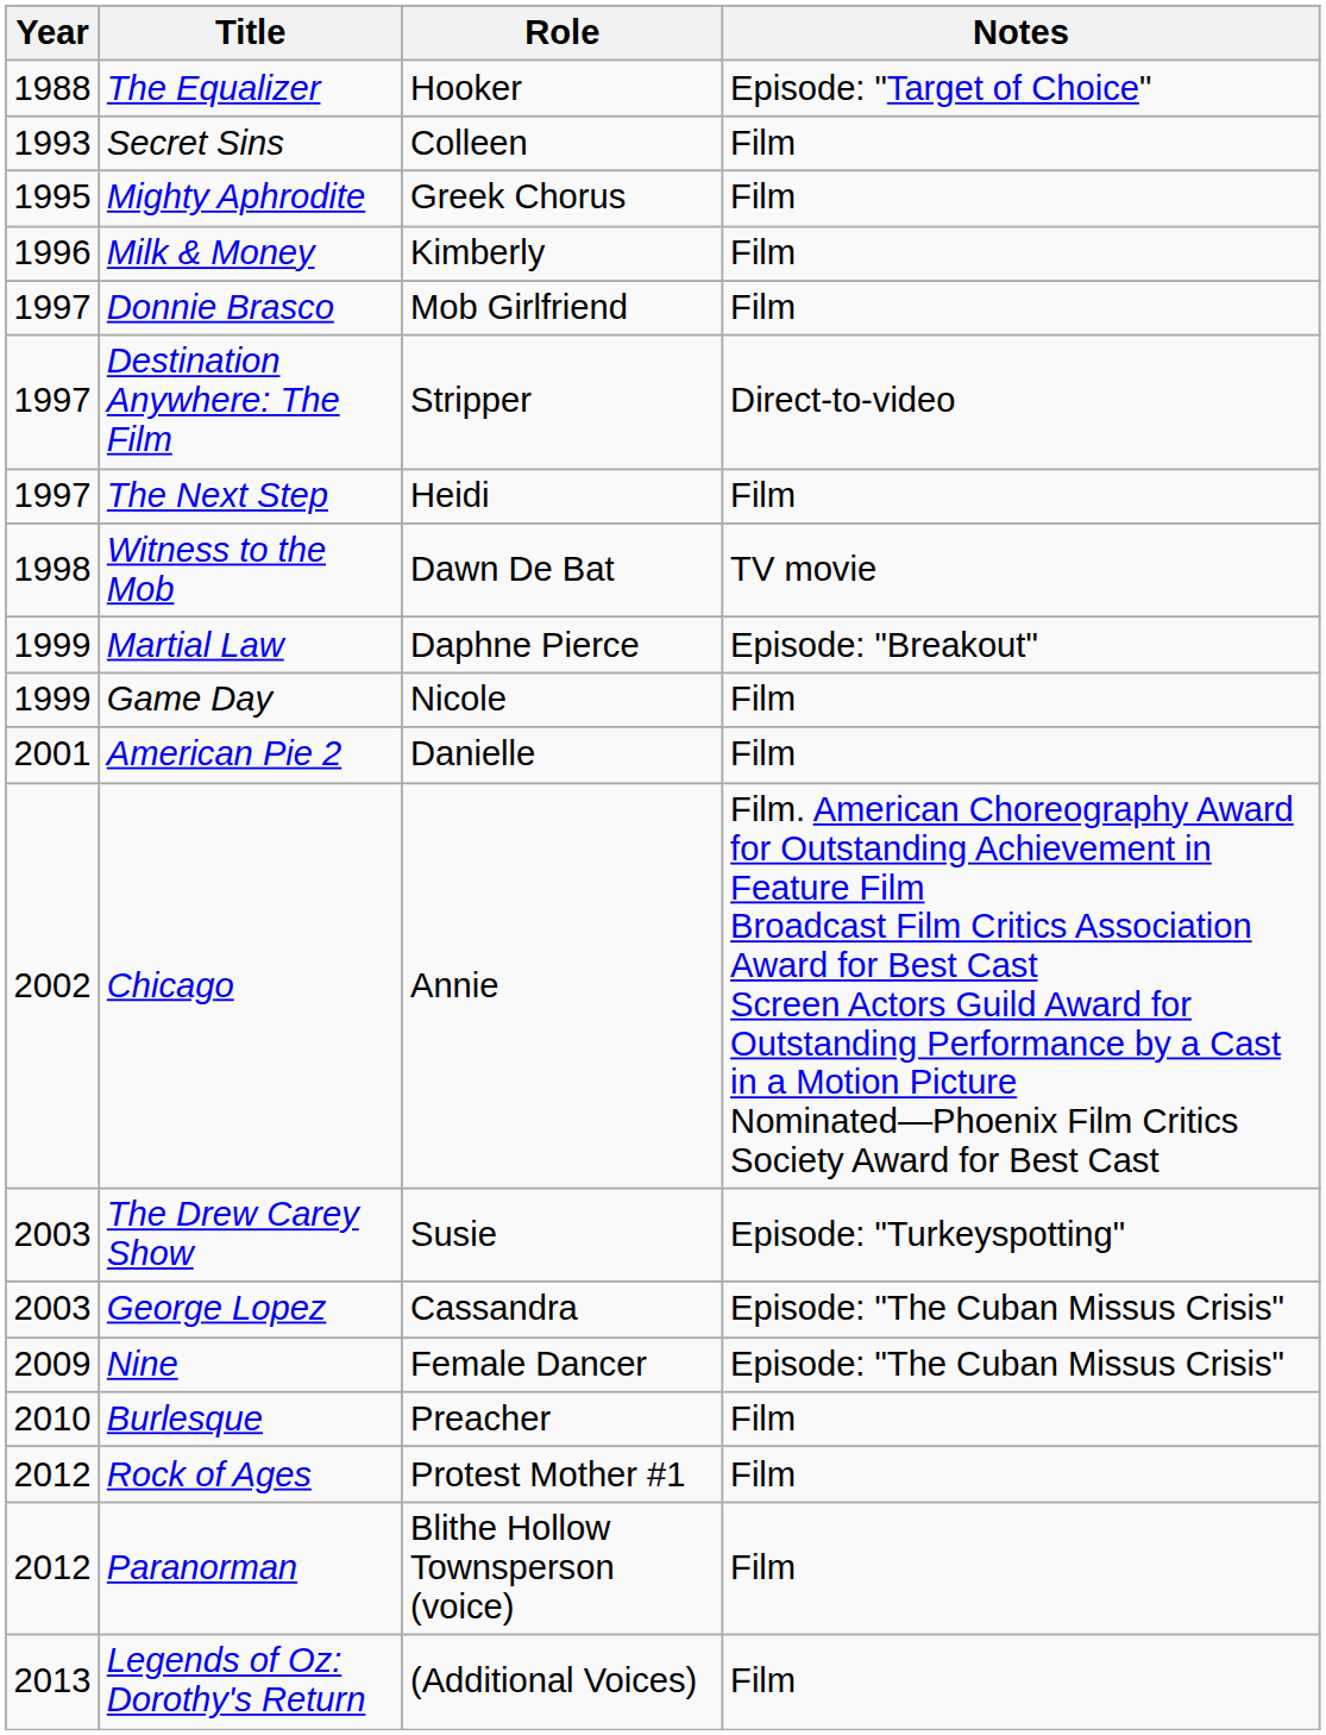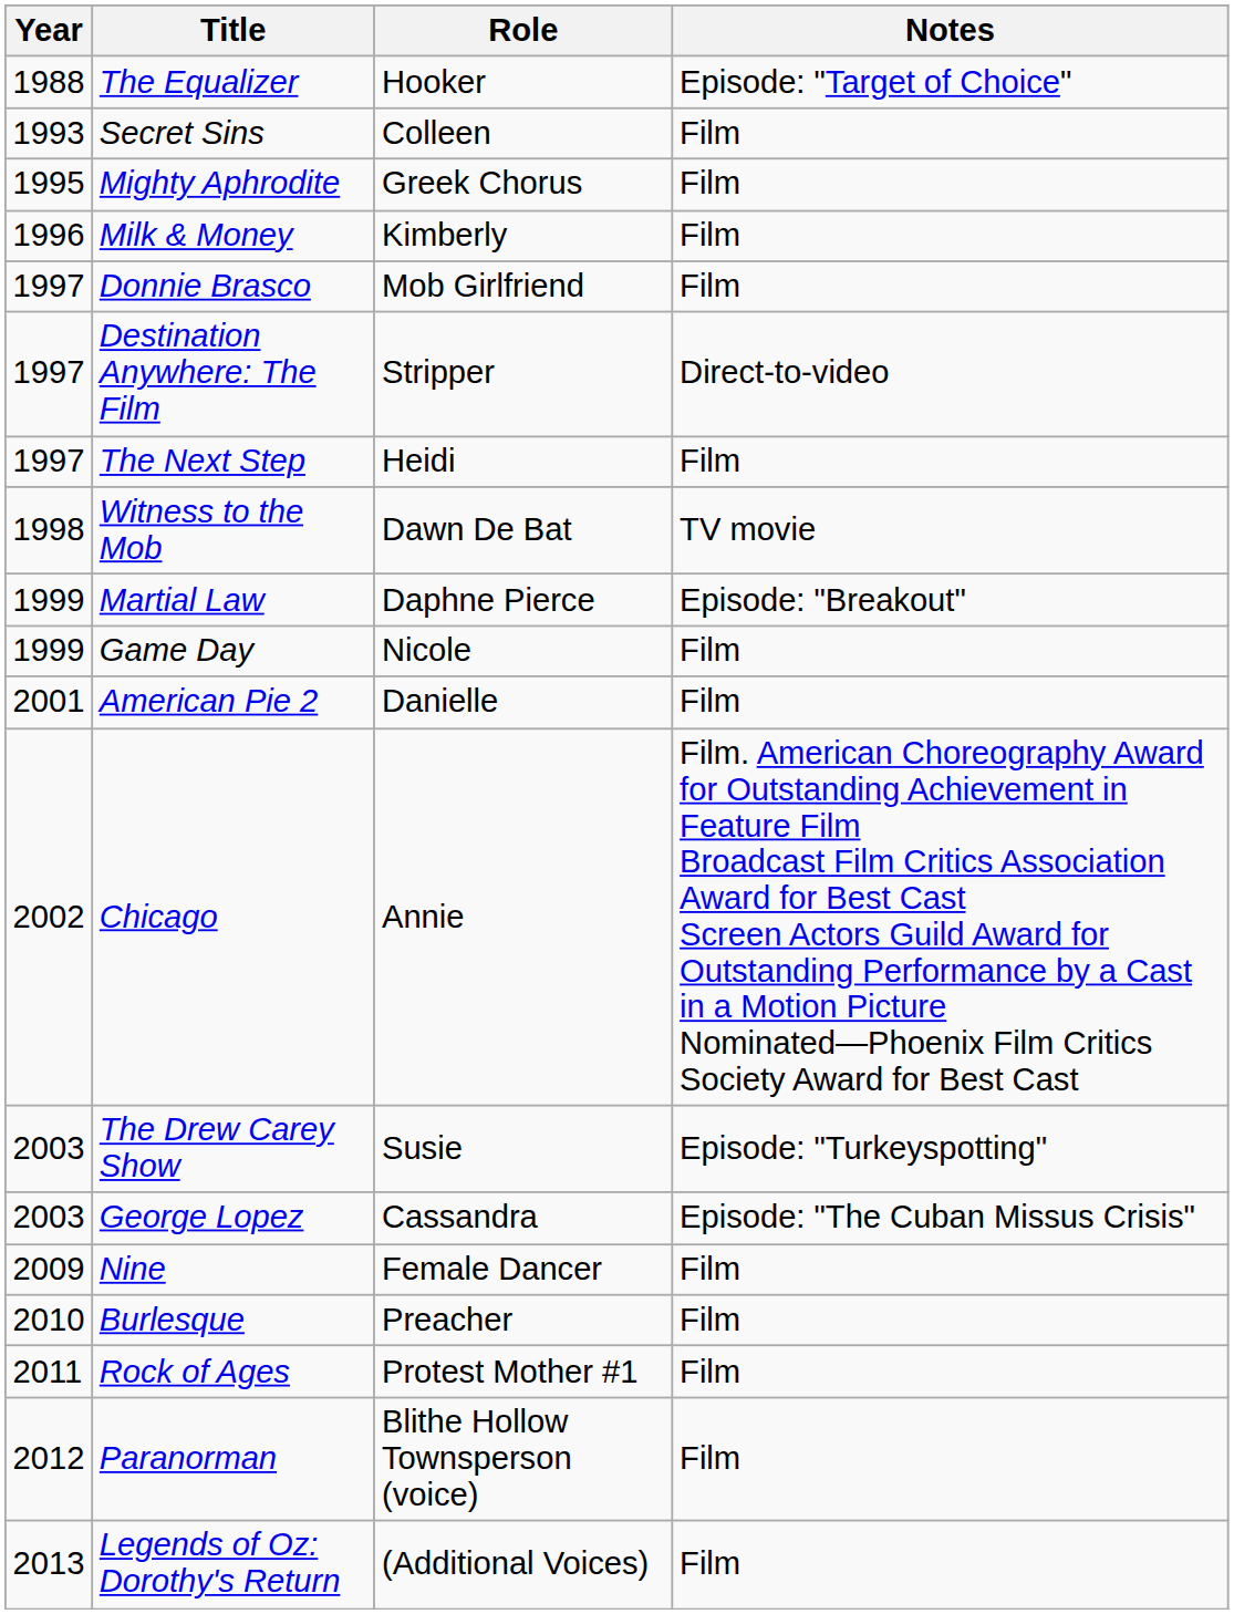 <table class="wikitable sortable">
 <tr>
 <th>Year</th>
 <th>Title</th>
 <th>Role</th>
 <th>Notes</th>
 </tr>
 <tr>
 <td>1988</td>
 <td><em><a href='#'>The Equalizer</a></em></td>
 <td>Hooker</td>
 <td>Episode: "<a href='#'>Target of Choice</a>"</td>
 </tr>
 <tr>
 <td>1993</td>
 <td><em>Secret Sins</em></td>
 <td>Colleen</td>
 <td>Film</td>
 </tr>
 <tr>
 <td>1995</td>
 <td><em><a href='#'>Mighty Aphrodite</a></em></td>
 <td>Greek Chorus</td>
 <td>Film</td>
 </tr>
 <tr>
 <td>1996</td>
 <td><em><a href='#'>Milk & Money</a></em></td>
 <td>Kimberly</td>
 <td>Film</td>
 </tr>
 <tr>
 <td>1997</td>
 <td><em><a href='#'>Donnie Brasco</a></em></td>
 <td>Mob Girlfriend</td>
 <td>Film</td>
 </tr>
 <tr>
 <td>1997</td>
 <td><em><a href='#'>Destination Anywhere: The Film</a></em></td>
 <td>Stripper</td>
 <td>Direct-to-video</td>
 </tr>
 <tr>
 <td>1997</td>
 <td><em><a href='#'>The Next Step</a></em></td>
 <td>Heidi</td>
 <td>Film</td>
 </tr>
 <tr>
 <td>1998</td>
 <td><em><a href='#'>Witness to the Mob</a></em></td>
 <td>Dawn De Bat</td>
 <td>TV movie</td>
 </tr>
 <tr>
 <td>1999</td>
 <td><em><a href='#'>Martial Law</a></em></td>
 <td>Daphne Pierce</td>
 <td>Episode: "Breakout"</td>
 </tr>
 <tr>
 <td>1999</td>
 <td><em>Game Day</em></td>
 <td>Nicole</td>
 <td>Film</td>
 </tr>
 <tr>
 <td>2001</td>
 <td><em><a href='#'>American Pie 2</a></em></td>
 <td>Danielle</td>
 <td>Film</td>
 </tr>
 <tr>
 <td>2002</td>
 <td><em><a href='#'>Chicago</a></em></td>
 <td>Annie</td>
 <td>Film. <a href='#'>American Choreography Award for Outstanding Achievement in Feature Film</a><br><a href='#'>Broadcast Film Critics Association Award for Best Cast</a><br><a href='#'>Screen Actors Guild Award for Outstanding Performance by a Cast in a Motion Picture</a><br>Nominated—Phoenix Film Critics Society Award for Best Cast</td>
 </tr>
 <tr>
 <td>2003</td>
 <td><em><a href='#'>The Drew Carey Show</a></em></td>
 <td>Susie</td>
 <td>Episode: "Turkeyspotting"</td>
 </tr>
 <tr>
 <td>2003</td>
 <td><em><a href='#'>George Lopez</a></em></td>
 <td>Cassandra</td>
 <td>Episode: "The Cuban Missus Crisis"</td>
 </tr>
 <tr>
 <td>2009</td>
 <td><em><a href='#'>Nine</a></em></td>
 <td>Female Dancer</td>
-<td>Episode: "The Cuban Missus Crisis"</td>
+<td>Film</td>
 </tr>
 <tr>
 <td>2010</td>
 <td><em><a href='#'>Burlesque</a></em></td>
 <td>Preacher</td>
 <td>Film</td>
 </tr>
 <tr>
-<td>2012</td>
+<td>2011</td>
 <td><em><a href='#'>Rock of Ages</a></em></td>
 <td>Protest Mother #1</td>
 <td>Film</td>
 </tr>
 <tr>
 <td>2012</td>
 <td><em><a href='#'>Paranorman</a></em></td>
 <td>Blithe Hollow Townsperson (voice)</td>
 <td>Film</td>
 </tr>
 <tr>
 <td>2013</td>
 <td><em><a href='#'>Legends of Oz: Dorothy's Return</a></em></td>
 <td>(Additional Voices)</td>
 <td>Film</td>
 </tr>
 </table>
